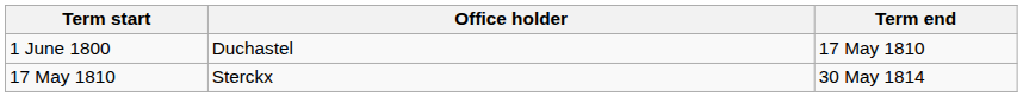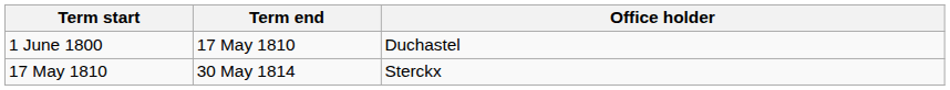 <table class="wikitable" style="width: 70%;">
 <tr>
 <th align="left" style="width: 20%;">Term start</th>
+<th align="left" style="width: 20%;">Term end</th>
 <th align="left">Office holder</th>
-<th align="left" style="width: 20%;">Term end</th>
 </tr>
 <tr valign="top">
 <td>1 June 1800</td>
+<td>17 May 1810</td>
 <td>Duchastel</td>
-<td>17 May 1810</td>
 </tr>
 <tr valign="top">
 <td>17 May 1810</td>
+<td>30 May 1814</td>
 <td>Sterckx</td>
-<td>30 May 1814</td>
 </tr>
 </table>
